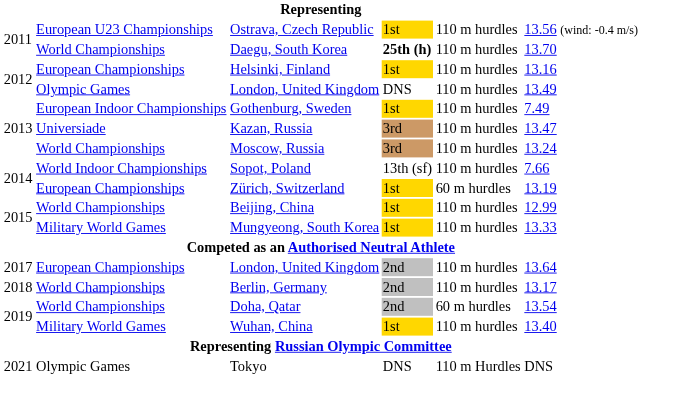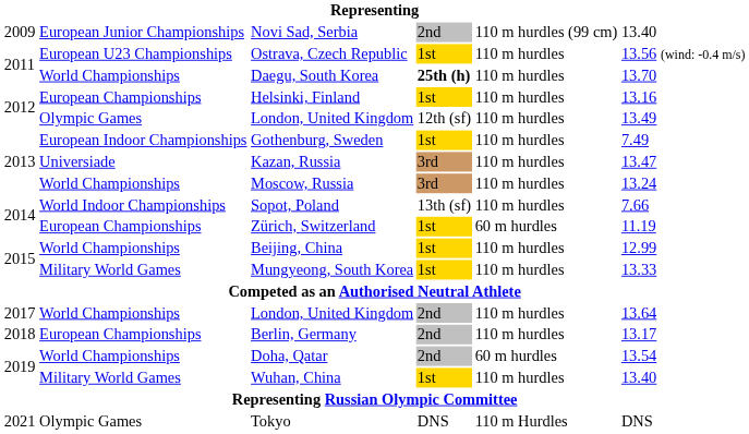 <table>
 <tr>
 <th colspan="6">Representing </th>
+</tr>
+<tr>
+<td>2009</td>
+<td><a href='#'>European Junior Championships</a></td>
+<td><a href='#'>Novi Sad, Serbia</a></td>
+<td bgcolor=silver>2nd</td>
+<td>110 m hurdles (99 cm)</td>
+<td>13.40</td>
 </tr>
 <tr>
 <td rowspan=2>2011</td>
 <td><a href='#'>European U23 Championships</a></td>
 <td><a href='#'>Ostrava, Czech Republic</a></td>
 <td bgcolor=gold>1st</td>
 <td>110 m hurdles</td>
 <td><a href='#'>13.56</a> <small>(wind: -0.4 m/s)</small></td>
 </tr>
 <tr>
 <td><a href='#'>World Championships</a></td>
 <td><a href='#'>Daegu, South Korea</a></td>
 <td><strong>25th (h)</strong></td>
 <td>110 m hurdles</td>
 <td><a href='#'>13.70</a></td>
 </tr>
 <tr>
 <td rowspan=2>2012</td>
 <td><a href='#'>European Championships</a></td>
 <td><a href='#'>Helsinki, Finland</a></td>
 <td bgcolor=gold>1st</td>
 <td>110 m hurdles</td>
 <td><a href='#'>13.16</a></td>
 </tr>
 <tr>
 <td><a href='#'>Olympic Games</a></td>
 <td><a href='#'>London, United Kingdom</a></td>
-<td>DNS</td>
+<td>12th (sf)</td>
 <td>110 m hurdles</td>
 <td><a href='#'>13.49</a></td>
 </tr>
 <tr>
 <td rowspan=3>2013</td>
 <td><a href='#'>European Indoor Championships</a></td>
 <td><a href='#'>Gothenburg, Sweden</a></td>
 <td bgcolor=gold>1st</td>
 <td>110 m hurdles</td>
 <td><a href='#'>7.49</a></td>
 </tr>
 <tr>
 <td><a href='#'>Universiade</a></td>
 <td><a href='#'>Kazan, Russia</a></td>
 <td bgcolor=cc9966>3rd</td>
 <td>110 m hurdles</td>
 <td><a href='#'>13.47</a></td>
 </tr>
 <tr>
 <td><a href='#'>World Championships</a></td>
 <td><a href='#'>Moscow, Russia</a></td>
 <td bgcolor=cc9966>3rd</td>
 <td>110 m hurdles</td>
 <td><a href='#'>13.24</a></td>
 </tr>
 <tr>
 <td rowspan=2>2014</td>
 <td><a href='#'>World Indoor Championships</a></td>
 <td><a href='#'>Sopot, Poland</a></td>
 <td>13th (sf)</td>
 <td>110 m hurdles</td>
 <td><a href='#'>7.66</a></td>
 </tr>
 <tr>
 <td><a href='#'>European Championships</a></td>
 <td><a href='#'>Zürich, Switzerland</a></td>
 <td bgcolor=gold>1st</td>
 <td>60 m hurdles</td>
-<td><a href='#'>13.19</a></td>
+<td><a href='#'>11.19</a></td>
 </tr>
 <tr>
 <td rowspan=2>2015</td>
 <td><a href='#'>World Championships</a></td>
 <td><a href='#'>Beijing, China</a></td>
 <td bgcolor=gold>1st</td>
 <td>110 m hurdles</td>
 <td><a href='#'>12.99</a></td>
 </tr>
 <tr>
 <td><a href='#'>Military World Games</a></td>
 <td><a href='#'>Mungyeong, South Korea</a></td>
 <td bgcolor=gold>1st</td>
 <td>110 m hurdles</td>
 <td><a href='#'>13.33</a></td>
 </tr>
 <tr>
 <th colspan="6">Competed as an  <a href='#'>Authorised Neutral Athlete</a></th>
 </tr>
 <tr>
 <td>2017</td>
-<td><a href='#'>European Championships</a></td>
+<td><a href='#'>World Championships</a></td>
 <td><a href='#'>London, United Kingdom</a></td>
 <td bgcolor=silver>2nd</td>
 <td>110 m hurdles</td>
 <td><a href='#'>13.64</a></td>
 </tr>
 <tr>
 <td>2018</td>
-<td><a href='#'>World Championships</a></td>
+<td><a href='#'>European Championships</a></td>
 <td><a href='#'>Berlin, Germany</a></td>
 <td bgcolor=silver>2nd</td>
 <td>110 m hurdles</td>
 <td><a href='#'>13.17</a></td>
 </tr>
 <tr>
 <td rowspan=2>2019</td>
 <td><a href='#'>World Championships</a></td>
 <td><a href='#'>Doha, Qatar</a></td>
 <td bgcolor=silver>2nd</td>
 <td>60 m hurdles</td>
 <td><a href='#'>13.54</a></td>
 </tr>
 <tr>
 <td><a href='#'>Military World Games</a></td>
 <td><a href='#'>Wuhan, China</a></td>
 <td bgcolor=gold>1st</td>
 <td>110 m hurdles</td>
 <td><a href='#'>13.40</a></td>
 </tr>
 <tr>
 <th colspan="6">Representing  <a href='#'>Russian Olympic Committee</a></th>
 </tr>
 <tr>
 <td>2021</td>
 <td>Olympic Games</td>
 <td>Tokyo</td>
 <td>DNS</td>
 <td>110 m Hurdles</td>
 <td>DNS</td>
 </tr>
 <tr>
 </tr>
 </table>
